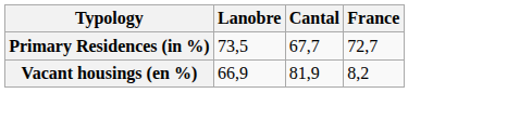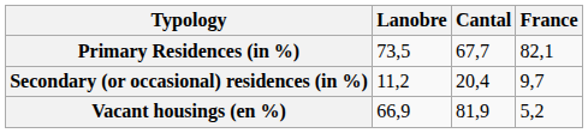 <table class="wikitable">
 <tr>
 <th>Typology</th>
 <th>Lanobre</th>
 <th>Cantal</th>
 <th>France</th>
 </tr>
 <tr>
 <th>Primary Residences (in %)</th>
 <td>73,5</td>
 <td>67,7</td>
-<td>72,7</td>
+<td>82,1</td>
+</tr>
+<tr>
+<th>Secondary (or occasional) residences (in %)</th>
+<td>11,2</td>
+<td>20,4</td>
+<td>9,7</td>
 </tr>
 <tr>
 <th>Vacant housings (en %)</th>
 <td>66,9</td>
 <td>81,9</td>
-<td>8,2</td>
+<td>5,2</td>
 </tr>
 </table>
